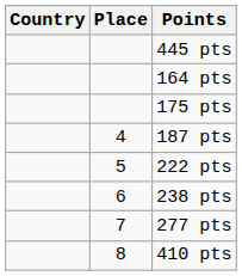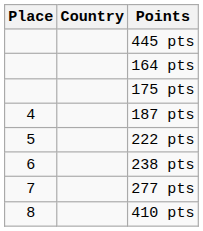 <table class=wikitable>
 <tr>
+<th>Place</th>
 <th>Country</th>
-<th>Place</th>
 <th>Points</th>
 </tr>
 <tr>
+<td align=center></td>
 <td></td>
-<td align=center></td>
 <td>445 pts</td>
 </tr>
 <tr>
+<td align=center></td>
 <td></td>
-<td align=center></td>
 <td>164 pts</td>
 </tr>
 <tr>
+<td align=center></td>
 <td></td>
-<td align=center></td>
 <td>175 pts</td>
 </tr>
 <tr>
+<td align=center>4</td>
 <td></td>
-<td align=center>4</td>
 <td>187 pts</td>
 </tr>
 <tr>
+<td align=center>5</td>
 <td></td>
-<td align=center>5</td>
 <td>222 pts</td>
 </tr>
 <tr>
+<td align=center>6</td>
 <td></td>
-<td align=center>6</td>
 <td>238 pts</td>
 </tr>
 <tr>
+<td align=center>7</td>
 <td></td>
-<td align=center>7</td>
 <td>277 pts</td>
 </tr>
 <tr>
+<td align=center>8</td>
 <td></td>
-<td align=center>8</td>
 <td>410 pts</td>
 </tr>
 </table>
